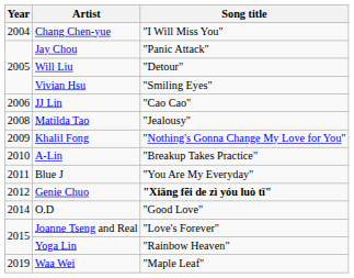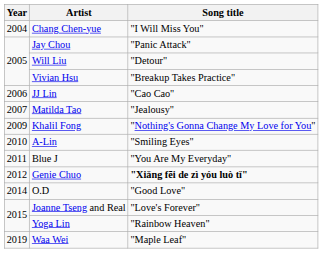 <table class="wikitable sortable">
 <tr>
 <th>Year</th>
 <th>Artist</th>
 <th>Song title</th>
 </tr>
 <tr>
 <td>2004</td>
 <td><a href='#'>Chang Chen-yue</a></td>
 <td>"I Will Miss You"</td>
 </tr>
 <tr>
 <td rowspan="3">2005</td>
 <td><a href='#'>Jay Chou</a></td>
 <td>"Panic Attack"</td>
 </tr>
 <tr>
 <td><a href='#'>Will Liu</a></td>
 <td>"Detour"</td>
 </tr>
 <tr>
 <td><a href='#'>Vivian Hsu</a></td>
-<td>"Smiling Eyes"</td>
+<td>"Breakup Takes Practice"</td>
 </tr>
 <tr>
 <td>2006</td>
 <td><a href='#'>JJ Lin</a></td>
 <td>"Cao Cao"</td>
 </tr>
 <tr>
-<td>2008</td>
+<td>2007</td>
 <td><a href='#'>Matilda Tao</a></td>
 <td>"Jealousy"</td>
 </tr>
 <tr>
 <td>2009</td>
 <td><a href='#'>Khalil Fong</a></td>
 <td>"<a href='#'>Nothing's Gonna Change My Love for You</a>"</td>
 </tr>
 <tr>
 <td>2010</td>
 <td><a href='#'>A-Lin</a></td>
-<td>"Breakup Takes Practice"</td>
+<td>"Smiling Eyes"</td>
 </tr>
 <tr>
 <td>2011</td>
 <td>Blue J</td>
 <td>"You Are My Everyday"</td>
 </tr>
 <tr>
 <td>2012</td>
 <td><a href='#'>Genie Chuo</a></td>
 <td><strong>"Xiǎng fēi de zì yóu luò tǐ"</strong></td>
 </tr>
 <tr>
 <td>2014</td>
 <td>O.D</td>
 <td>"Good Love"</td>
 </tr>
 <tr>
 <td rowspan="2">2015</td>
 <td><a href='#'>Joanne Tseng</a> and Real</td>
 <td>"Love's Forever"</td>
 </tr>
 <tr>
 <td><a href='#'>Yoga Lin</a></td>
 <td>"Rainbow Heaven"</td>
 </tr>
 <tr>
 <td>2019</td>
 <td><a href='#'>Waa Wei</a></td>
 <td>"Maple Leaf"</td>
 </tr>
 </table>
